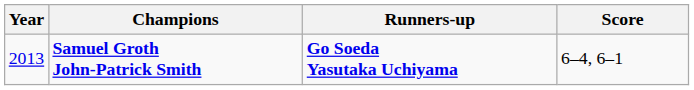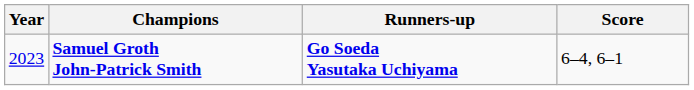 <table class="wikitable" style="font-size:90%">
 <tr>
 <th>Year</th>
 <th width="200">Champions</th>
 <th width="200">Runners-up</th>
 <th width="100">Score</th>
 </tr>
 <tr>
-<td><a href='#'>2013</a></td>
+<td><a href='#'>2023</a></td>
 <td> <strong><a href='#'>Samuel Groth</a></strong> <br>  <strong><a href='#'>John-Patrick Smith</a></strong></td>
 <td><strong> <a href='#'>Go Soeda</a> <br>  <a href='#'>Yasutaka Uchiyama</a></strong></td>
 <td>6–4, 6–1</td>
 </tr>
 </table>
